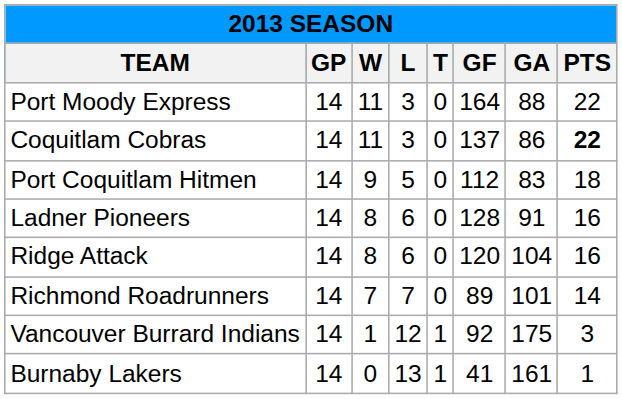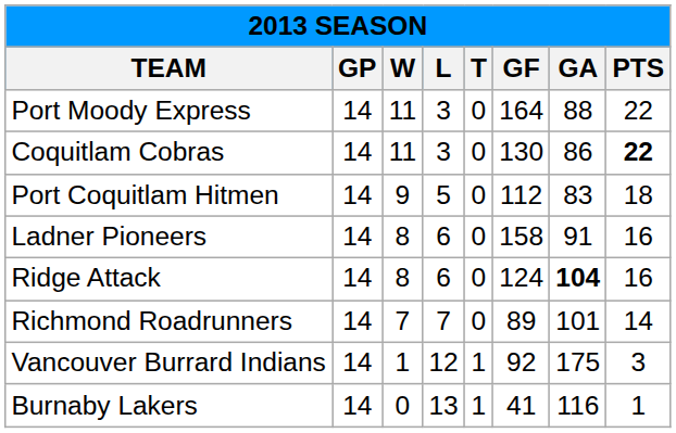 <table class="wikitable">
 <tr bgcolor="#0099FF">
 <td colspan="12" align="center"><strong>2013 SEASON</strong></td>
 </tr>
 <tr bgcolor="0099FF">
 <th>TEAM</th>
 <th>GP</th>
 <th>W</th>
 <th>L</th>
 <th>T</th>
 <th>GF</th>
 <th>GA</th>
 <th>PTS</th>
 </tr>
 <tr align="center" bgcolor="#ffffff">
 <td align="left">Port Moody Express</td>
 <td>14</td>
 <td>11</td>
 <td>3</td>
 <td>0</td>
 <td>164</td>
 <td>88</td>
 <td>22</td>
 </tr>
 <tr align="center" bgcolor="#ffffff">
 <td align="left">Coquitlam Cobras</td>
 <td>14</td>
 <td>11</td>
 <td>3</td>
 <td>0</td>
-<td>137</td>
+<td>130</td>
 <td>86</td>
 <td><strong>22</strong></td>
 </tr>
 <tr align="center" bgcolor="#ffffff">
 <td align="left">Port Coquitlam Hitmen</td>
 <td>14</td>
 <td>9</td>
 <td>5</td>
 <td>0</td>
 <td>112</td>
 <td>83</td>
 <td>18</td>
 </tr>
 <tr align="center" bgcolor="#ffffff">
 <td align="left">Ladner Pioneers</td>
 <td>14</td>
 <td>8</td>
 <td>6</td>
 <td>0</td>
-<td>128</td>
+<td>158</td>
 <td>91</td>
 <td>16</td>
 </tr>
 <tr align="center" bgcolor="#ffffff">
 <td align="left">Ridge Attack</td>
 <td>14</td>
 <td>8</td>
 <td>6</td>
 <td>0</td>
-<td>120</td>
-<td>104</td>
+<td>124</td>
+<td><strong>104</strong></td>
 <td>16</td>
 </tr>
 <tr align="center" bgcolor="#ffffff">
 <td align="left">Richmond Roadrunners</td>
 <td>14</td>
 <td>7</td>
 <td>7</td>
 <td>0</td>
 <td>89</td>
 <td>101</td>
 <td>14</td>
 </tr>
 <tr align="center" bgcolor="#ffffff">
 <td align="left">Vancouver Burrard Indians</td>
 <td>14</td>
 <td>1</td>
 <td>12</td>
 <td>1</td>
 <td>92</td>
 <td>175</td>
 <td>3</td>
 </tr>
 <tr align="center" bgcolor="#ffffff">
 <td align="left">Burnaby Lakers</td>
 <td>14</td>
 <td>0</td>
 <td>13</td>
 <td>1</td>
 <td>41</td>
-<td>161</td>
+<td>116</td>
 <td>1</td>
 </tr>
 </table>
